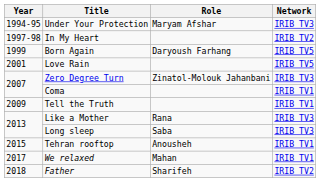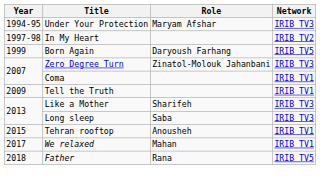 <table class="wikitable sortable">
 <tr>
 <th>Year</th>
 <th>Title</th>
 <th>Role</th>
 <th>Network</th>
 </tr>
 <tr>
 <td>1994-95</td>
 <td>Under Your Protection</td>
 <td>Maryam Afshar</td>
 <td><a href='#'>IRIB TV3</a></td>
 </tr>
 <tr>
 <td>1997-98</td>
 <td>In My Heart</td>
 <td></td>
 <td><a href='#'>IRIB TV2</a></td>
 </tr>
 <tr>
 <td>1999</td>
 <td>Born Again</td>
 <td>Daryoush Farhang</td>
 <td><a href='#'>IRIB TV5</a></td>
 </tr>
 <tr>
-<td>2001</td>
-<td>Love Rain</td>
-<td></td>
-<td><a href='#'>IRIB TV5</a></td>
-</tr>
-<tr>
 <td rowspan=2>2007</td>
 <td><a href='#'>Zero Degree Turn</a></td>
 <td>Zinatol-Molouk Jahanbani</td>
 <td><a href='#'>IRIB TV3</a></td>
 </tr>
 <tr>
 <td>Coma</td>
 <td></td>
 <td><a href='#'>IRIB TV1</a></td>
 </tr>
 <tr>
 <td>2009</td>
 <td>Tell the Truth</td>
 <td></td>
 <td><a href='#'>IRIB TV1</a></td>
 </tr>
 <tr>
 <td rowspan=2>2013</td>
 <td>Like a Mother</td>
-<td>Rana</td>
+<td>Sharifeh</td>
 <td><a href='#'>IRIB TV3</a></td>
 </tr>
 <tr>
 <td>Long sleep</td>
 <td>Saba</td>
 <td><a href='#'>IRIB TV3</a></td>
 </tr>
 <tr>
 <td>2015</td>
 <td>Tehran rooftop</td>
 <td>Anousheh</td>
 <td><a href='#'>IRIB TV1</a></td>
 </tr>
 <tr>
 <td>2017</td>
 <td><em>We relaxed</em></td>
 <td>Mahan</td>
 <td><a href='#'>IRIB TV1</a></td>
 </tr>
 <tr>
 <td>2018</td>
 <td><em>Father </em></td>
-<td>Sharifeh</td>
-<td><a href='#'>IRIB TV2</a></td>
+<td>Rana</td>
+<td><a href='#'>IRIB TV5</a></td>
 </tr>
 </table>
